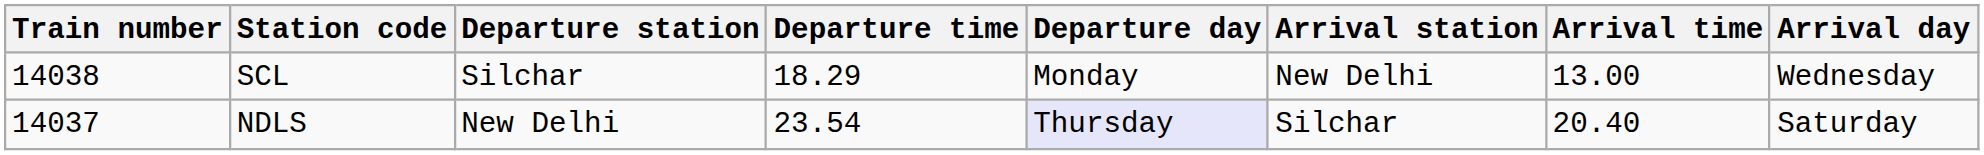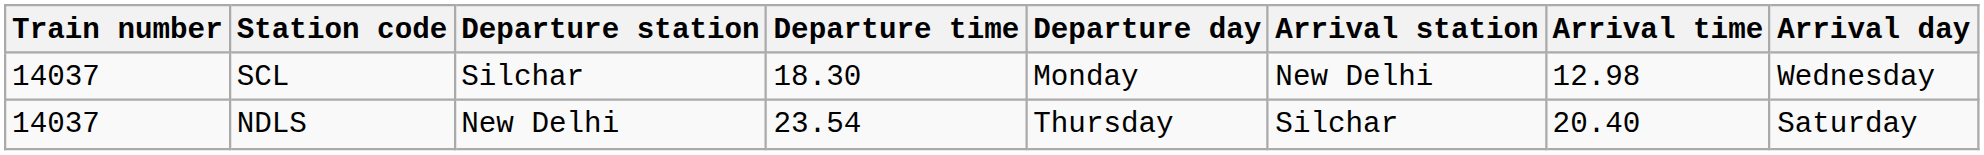 <table class="wikitable">
 <tr>
 <th>Train number</th>
 <th>Station code</th>
 <th>Departure station</th>
 <th>Departure time</th>
 <th>Departure day</th>
 <th>Arrival station</th>
 <th>Arrival time</th>
 <th>Arrival day</th>
 </tr>
 <tr>
-<td>14038</td>
+<td>14037</td>
 <td>SCL</td>
 <td>Silchar</td>
-<td>18.29</td>
+<td>18.30</td>
 <td>Monday</td>
 <td>New Delhi</td>
-<td>13.00</td>
+<td>12.98</td>
 <td>Wednesday</td>
 </tr>
 <tr>
 <td>14037</td>
 <td>NDLS</td>
 <td>New Delhi</td>
 <td>23.54</td>
-<td style="background: lavender;">Thursday</td>
+<td>Thursday</td>
 <td>Silchar</td>
 <td>20.40</td>
 <td>Saturday</td>
 </tr>
 </table>
